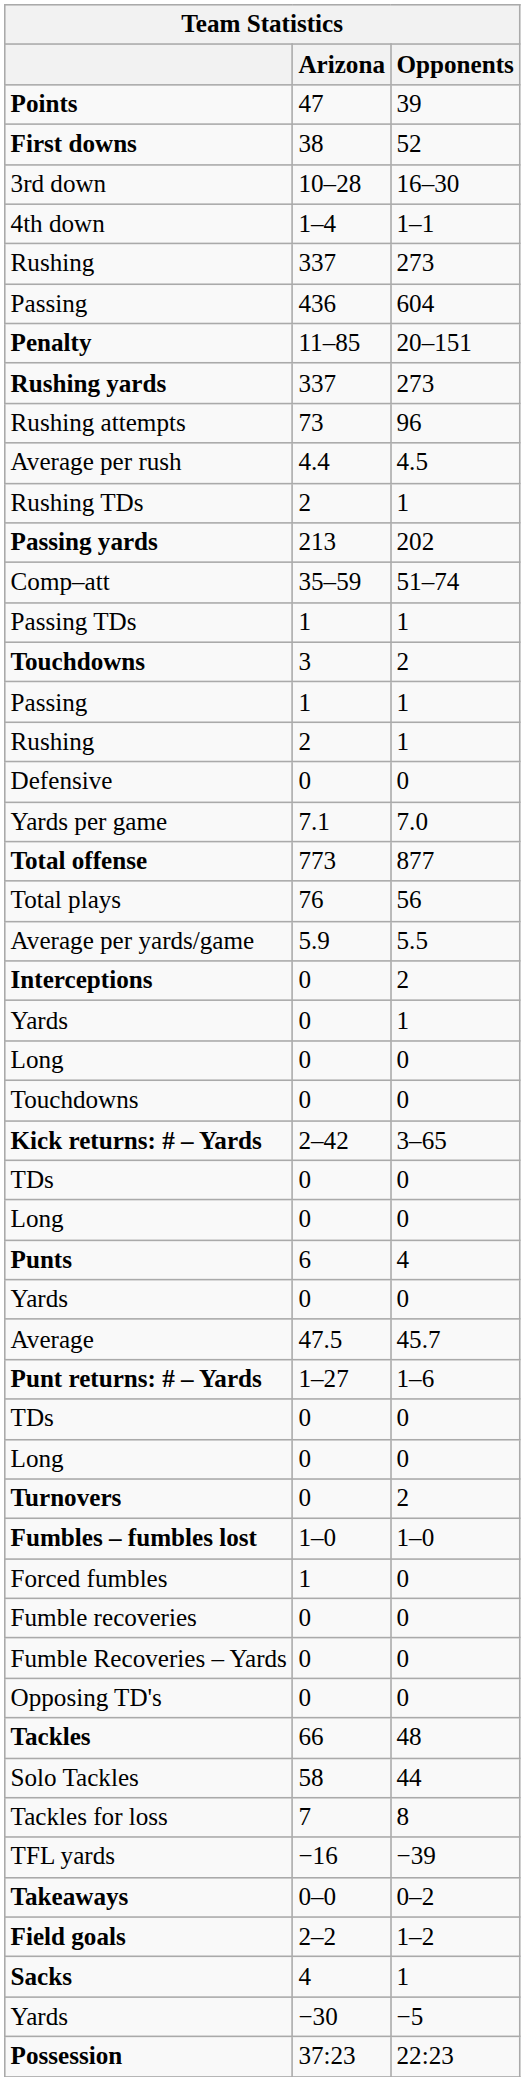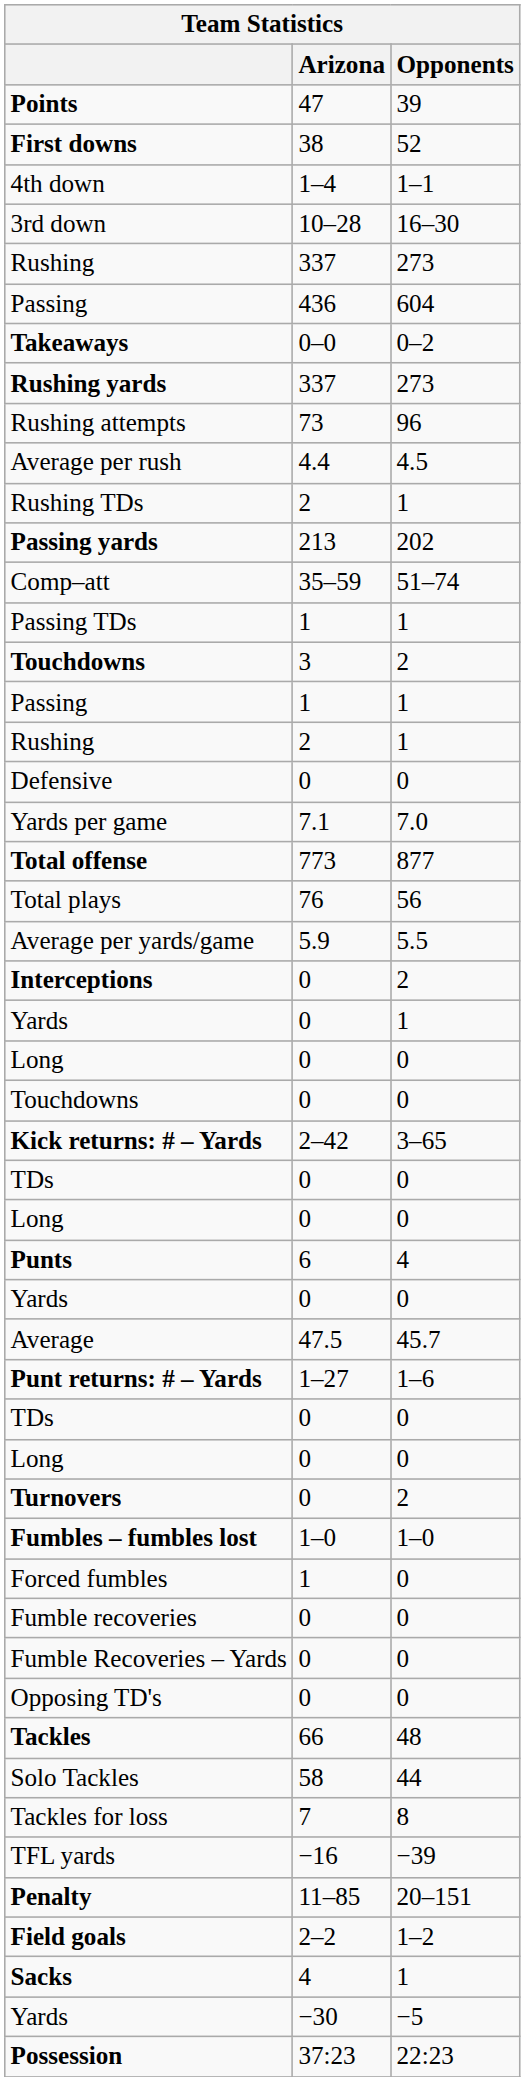 <table class="wikitable collapsible collapsed">
 <tr>
 <th colspan="3">Team Statistics </th>
 </tr>
 <tr>
 <th> </th>
 <th>Arizona</th>
 <th>Opponents</th>
 </tr>
 <tr>
 <td><strong>Points</strong></td>
 <td>47</td>
 <td>39</td>
 </tr>
 <tr>
 <td><strong>First downs</strong></td>
 <td>38</td>
 <td>52</td>
 </tr>
 <tr>
+<td>4th down</td>
+<td>1–4</td>
+<td>1–1</td>
+</tr>
+<tr>
 <td>3rd down</td>
 <td>10–28</td>
 <td>16–30</td>
-</tr>
-<tr>
-<td>4th down</td>
-<td>1–4</td>
-<td>1–1</td>
 </tr>
 <tr>
 <td>Rushing</td>
 <td>337</td>
 <td>273</td>
 </tr>
 <tr>
 <td>Passing</td>
 <td>436</td>
 <td>604</td>
 </tr>
 <tr>
-<td><strong>Penalty</strong></td>
-<td>11–85</td>
-<td>20–151</td>
+<td><strong>Takeaways</strong></td>
+<td>0–0</td>
+<td>0–2</td>
 </tr>
 <tr>
 <td><strong>Rushing yards</strong></td>
 <td>337</td>
 <td>273</td>
 </tr>
 <tr>
 <td>Rushing attempts</td>
 <td>73</td>
 <td>96</td>
 </tr>
 <tr>
 <td>Average per rush</td>
 <td>4.4</td>
 <td>4.5</td>
 </tr>
 <tr>
 <td>Rushing TDs</td>
 <td>2</td>
 <td>1</td>
 </tr>
 <tr>
 <td><strong>Passing yards</strong></td>
 <td>213</td>
 <td>202</td>
 </tr>
 <tr>
 <td>Comp–att</td>
 <td>35–59</td>
 <td>51–74</td>
 </tr>
 <tr>
 <td>Passing TDs</td>
 <td>1</td>
 <td>1</td>
 </tr>
 <tr>
 <td><strong>Touchdowns</strong></td>
 <td>3</td>
 <td>2</td>
 </tr>
 <tr>
 <td>Passing</td>
 <td>1</td>
 <td>1</td>
 </tr>
 <tr>
 <td>Rushing</td>
 <td>2</td>
 <td>1</td>
 </tr>
 <tr>
 <td>Defensive</td>
 <td>0</td>
 <td>0</td>
 </tr>
 <tr>
 <td>Yards per game</td>
 <td>7.1</td>
 <td>7.0</td>
 </tr>
 <tr>
 <td><strong>Total offense</strong></td>
 <td>773</td>
 <td>877</td>
 </tr>
 <tr>
 <td>Total plays</td>
 <td>76</td>
 <td>56</td>
 </tr>
 <tr>
 <td>Average per yards/game</td>
 <td>5.9</td>
 <td>5.5</td>
 </tr>
 <tr>
 <td><strong>Interceptions</strong></td>
 <td>0</td>
 <td>2</td>
 </tr>
 <tr>
 <td>Yards</td>
 <td>0</td>
 <td>1</td>
 </tr>
 <tr>
 <td>Long</td>
 <td>0</td>
 <td>0</td>
 </tr>
 <tr>
 <td>Touchdowns</td>
 <td>0</td>
 <td>0</td>
 </tr>
 <tr>
 <td><strong>Kick returns: # – Yards</strong></td>
 <td>2–42</td>
 <td>3–65</td>
 </tr>
 <tr>
 <td>TDs</td>
 <td>0</td>
 <td>0</td>
 </tr>
 <tr>
 <td>Long</td>
 <td>0</td>
 <td>0</td>
 </tr>
 <tr>
 <td><strong>Punts</strong></td>
 <td>6</td>
 <td>4</td>
 </tr>
 <tr>
 <td>Yards</td>
 <td>0</td>
 <td>0</td>
 </tr>
 <tr>
 <td>Average</td>
 <td>47.5</td>
 <td>45.7</td>
 </tr>
 <tr>
 <td><strong>Punt returns: # – Yards</strong></td>
 <td>1–27</td>
 <td>1–6</td>
 </tr>
 <tr>
 <td>TDs</td>
 <td>0</td>
 <td>0</td>
 </tr>
 <tr>
 <td>Long</td>
 <td>0</td>
 <td>0</td>
 </tr>
 <tr>
 <td><strong>Turnovers</strong></td>
 <td>0</td>
 <td>2</td>
 </tr>
 <tr>
 <td><strong>Fumbles – fumbles lost</strong></td>
 <td>1–0</td>
 <td>1–0</td>
 </tr>
 <tr>
 <td>Forced fumbles</td>
 <td>1</td>
 <td>0</td>
 </tr>
 <tr>
 <td>Fumble recoveries</td>
 <td>0</td>
 <td>0</td>
 </tr>
 <tr>
 <td>Fumble Recoveries – Yards</td>
 <td>0</td>
 <td>0</td>
 </tr>
 <tr>
 <td>Opposing TD's</td>
 <td>0</td>
 <td>0</td>
 </tr>
 <tr>
 <td><strong>Tackles</strong></td>
 <td>66</td>
 <td>48</td>
 </tr>
 <tr>
 <td>Solo Tackles</td>
 <td>58</td>
 <td>44</td>
 </tr>
 <tr>
 <td>Tackles for loss</td>
 <td>7</td>
 <td>8</td>
 </tr>
 <tr>
 <td>TFL yards</td>
 <td>−16</td>
 <td>−39</td>
 </tr>
 <tr>
-<td><strong>Takeaways</strong></td>
-<td>0–0</td>
-<td>0–2</td>
+<td><strong>Penalty</strong></td>
+<td>11–85</td>
+<td>20–151</td>
 </tr>
 <tr>
 <td><strong>Field goals</strong></td>
 <td>2–2</td>
 <td>1–2</td>
 </tr>
 <tr>
 <td><strong>Sacks</strong></td>
 <td>4</td>
 <td>1</td>
 </tr>
 <tr>
 <td>Yards</td>
 <td>−30</td>
 <td>−5</td>
 </tr>
 <tr>
 <td><strong>Possession</strong></td>
 <td>37:23</td>
 <td>22:23</td>
 </tr>
 <tr>
 </tr>
 </table>
